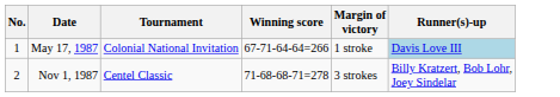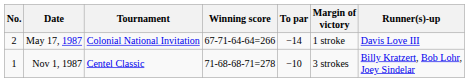 <table class="wikitable" style="font-size:95%;">
 <tr>
 <th>No.</th>
 <th>Date</th>
 <th>Tournament</th>
 <th>Winning score</th>
+<th>To par</th>
 <th>Margin of<br>victory</th>
 <th>Runner(s)-up</th>
 </tr>
 <tr>
-<td align=center>1</td>
+<td align=center>2</td>
 <td align=right>May 17, <a href='#'>1987</a></td>
 <td><a href='#'>Colonial National Invitation</a></td>
 <td>67-71-64-64=266</td>
+<td align=center>−14</td>
 <td>1 stroke</td>
-<td style="background: lightblue;"> <a href='#'>Davis Love III</a></td>
+<td> <a href='#'>Davis Love III</a></td>
 </tr>
 <tr>
-<td align=center>2</td>
+<td align=center>1</td>
 <td align=right>Nov 1, 1987</td>
 <td><a href='#'>Centel Classic</a></td>
 <td>71-68-68-71=278</td>
+<td align=center>−10</td>
 <td>3 strokes</td>
 <td> <a href='#'>Billy Kratzert</a>,  <a href='#'>Bob Lohr</a>,<br> <a href='#'>Joey Sindelar</a></td>
 </tr>
 </table>
